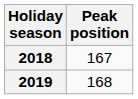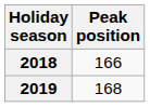 <table class="wikitable sortable plainrowheaders" style="text-align:center">
 <tr>
 <th scope="col">Holiday<br>season</th>
 <th scope="col">Peak<br>position</th>
 </tr>
 <tr>
 <th scope="row"style="text-align:center;">2018</th>
-<td>167</td>
+<td>166</td>
 </tr>
 <tr>
 <th scope="row"style="text-align:center;">2019</th>
 <td>168</td>
 </tr>
 </table>
